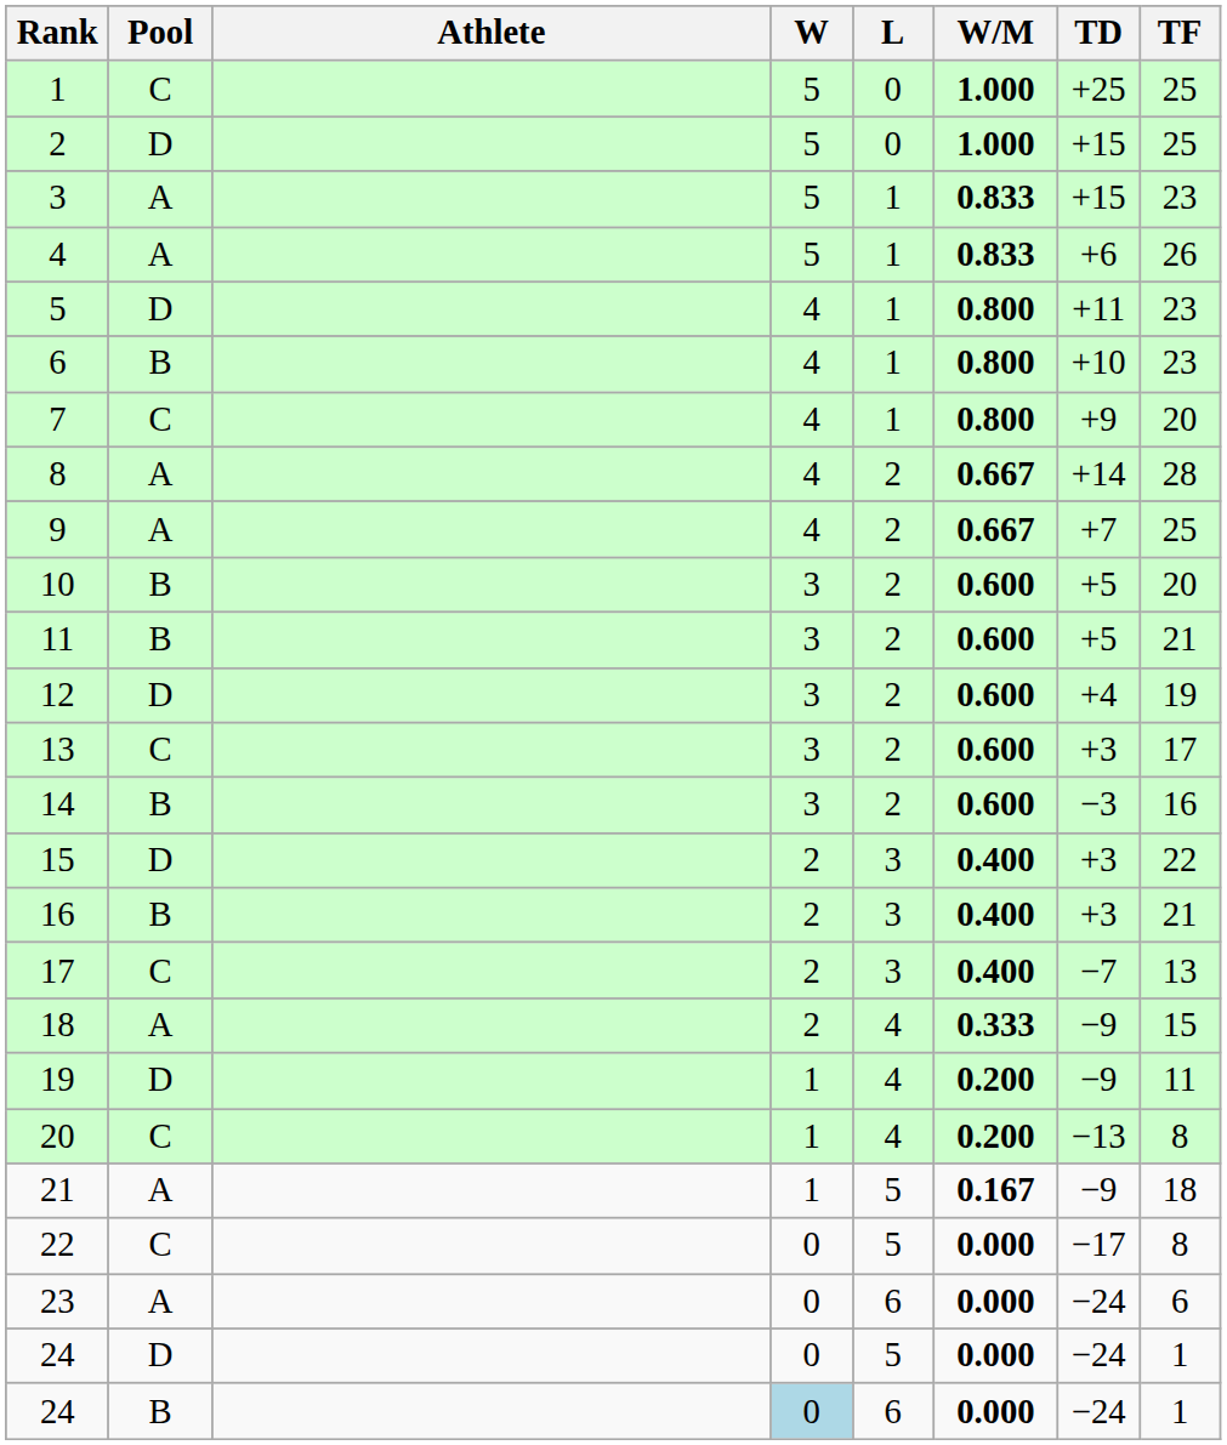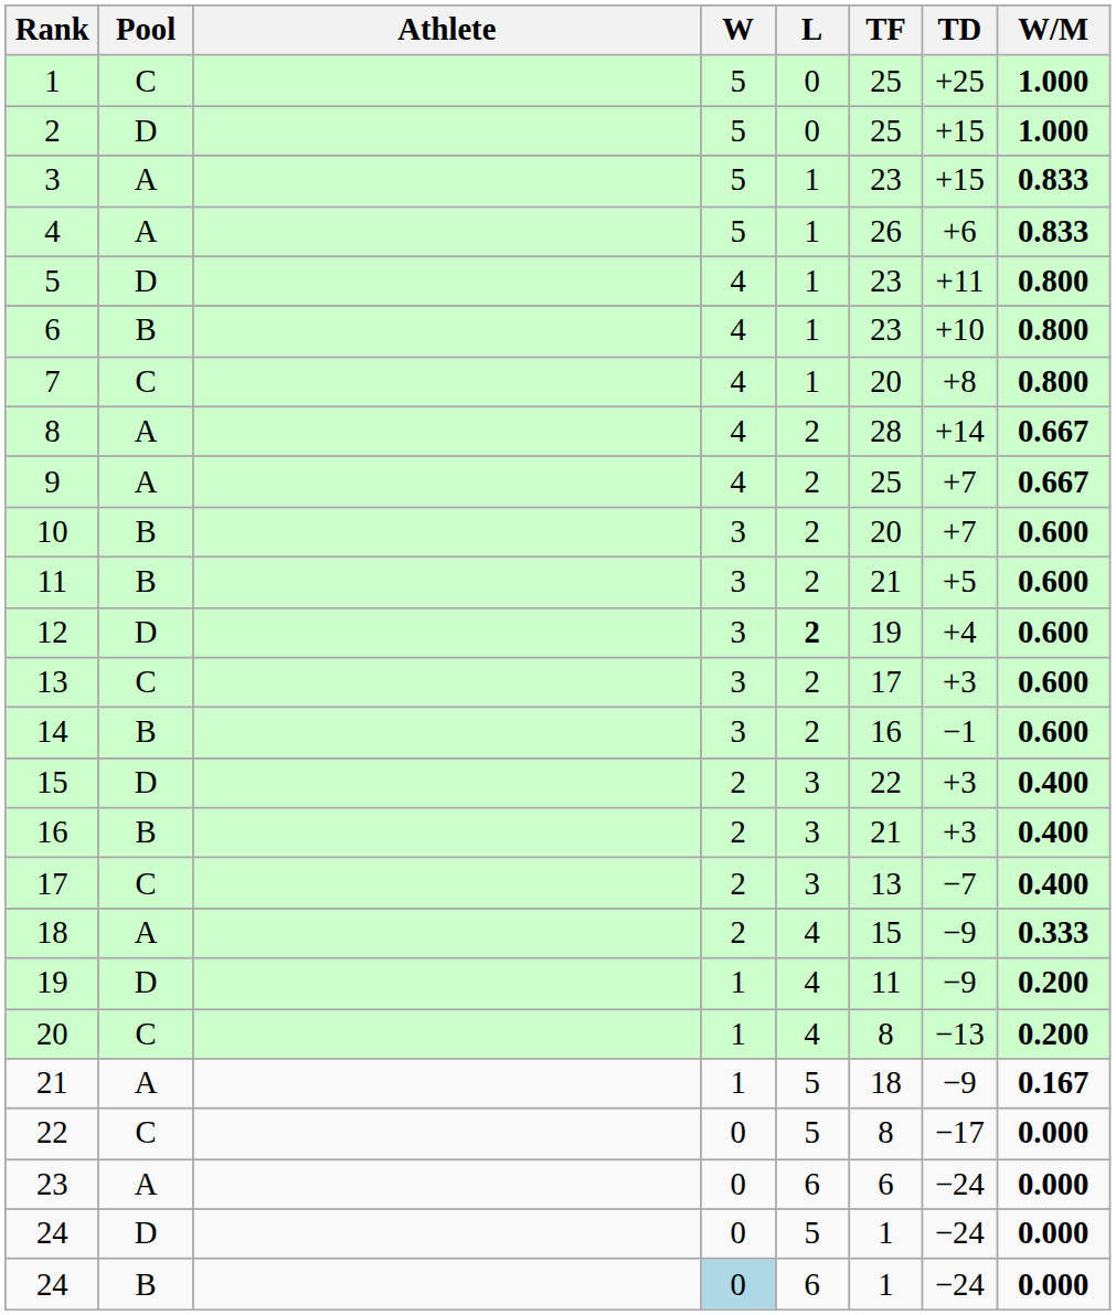 <table class=wikitable style="text-align:center">
 <tr>
 <th width=40>Rank</th>
 <th width=40>Pool</th>
 <th width=250>Athlete</th>
 <th width=30>W</th>
 <th width=30>L</th>
+<th width=30>TF</th>
+<th width=30>TD</th>
 <th width=50>W/M</th>
-<th width=30>TD</th>
-<th width=30>TF</th>
 </tr>
 <tr bgcolor="ccffcc">
 <td>1</td>
 <td>C</td>
 <td align=left></td>
 <td>5</td>
 <td>0</td>
+<td>25</td>
+<td>+25</td>
 <td><strong>1.000</strong></td>
-<td>+25</td>
-<td>25</td>
 </tr>
 <tr bgcolor="ccffcc">
 <td>2</td>
 <td>D</td>
 <td align=left></td>
 <td>5</td>
 <td>0</td>
+<td>25</td>
+<td>+15</td>
 <td><strong>1.000</strong></td>
-<td>+15</td>
-<td>25</td>
 </tr>
 <tr bgcolor="ccffcc">
 <td>3</td>
 <td>A</td>
 <td align=left></td>
 <td>5</td>
 <td>1</td>
+<td>23</td>
+<td>+15</td>
 <td><strong>0.833</strong></td>
-<td>+15</td>
-<td>23</td>
 </tr>
 <tr bgcolor="ccffcc">
 <td>4</td>
 <td>A</td>
 <td align=left></td>
 <td>5</td>
 <td>1</td>
+<td>26</td>
+<td>+6</td>
 <td><strong>0.833</strong></td>
-<td>+6</td>
-<td>26</td>
 </tr>
 <tr bgcolor="ccffcc">
 <td>5</td>
 <td>D</td>
 <td align=left></td>
 <td>4</td>
 <td>1</td>
+<td>23</td>
+<td>+11</td>
 <td><strong>0.800</strong></td>
-<td>+11</td>
-<td>23</td>
 </tr>
 <tr bgcolor="ccffcc">
 <td>6</td>
 <td>B</td>
 <td align=left></td>
 <td>4</td>
 <td>1</td>
+<td>23</td>
+<td>+10</td>
 <td><strong>0.800</strong></td>
-<td>+10</td>
-<td>23</td>
 </tr>
 <tr bgcolor="ccffcc">
 <td>7</td>
 <td>C</td>
 <td align=left></td>
 <td>4</td>
 <td>1</td>
+<td>20</td>
+<td>+8</td>
 <td><strong>0.800</strong></td>
-<td>+9</td>
-<td>20</td>
 </tr>
 <tr bgcolor="ccffcc">
 <td>8</td>
 <td>A</td>
 <td align=left></td>
 <td>4</td>
 <td>2</td>
+<td>28</td>
+<td>+14</td>
 <td><strong>0.667</strong></td>
-<td>+14</td>
-<td>28</td>
 </tr>
 <tr bgcolor="ccffcc">
 <td>9</td>
 <td>A</td>
 <td align=left></td>
 <td>4</td>
 <td>2</td>
+<td>25</td>
+<td>+7</td>
 <td><strong>0.667</strong></td>
-<td>+7</td>
-<td>25</td>
 </tr>
 <tr bgcolor="ccffcc">
 <td>10</td>
 <td>B</td>
 <td align=left></td>
 <td>3</td>
 <td>2</td>
+<td>20</td>
+<td>+7</td>
 <td><strong>0.600</strong></td>
-<td>+5</td>
-<td>20</td>
 </tr>
 <tr bgcolor="ccffcc">
 <td>11</td>
 <td>B</td>
 <td align=left></td>
 <td>3</td>
 <td>2</td>
+<td>21</td>
+<td>+5</td>
 <td><strong>0.600</strong></td>
-<td>+5</td>
-<td>21</td>
 </tr>
 <tr bgcolor="ccffcc">
 <td>12</td>
 <td>D</td>
 <td align=left></td>
 <td>3</td>
-<td>2</td>
+<td><strong>2</strong></td>
+<td>19</td>
+<td>+4</td>
 <td><strong>0.600</strong></td>
-<td>+4</td>
-<td>19</td>
 </tr>
 <tr bgcolor="ccffcc">
 <td>13</td>
 <td>C</td>
 <td align=left></td>
 <td>3</td>
 <td>2</td>
+<td>17</td>
+<td>+3</td>
 <td><strong>0.600</strong></td>
-<td>+3</td>
-<td>17</td>
 </tr>
 <tr bgcolor="ccffcc">
 <td>14</td>
 <td>B</td>
 <td align=left></td>
 <td>3</td>
 <td>2</td>
+<td>16</td>
+<td>−1</td>
 <td><strong>0.600</strong></td>
-<td>−3</td>
-<td>16</td>
 </tr>
 <tr bgcolor="ccffcc">
 <td>15</td>
 <td>D</td>
 <td align=left></td>
 <td>2</td>
 <td>3</td>
+<td>22</td>
+<td>+3</td>
 <td><strong>0.400</strong></td>
-<td>+3</td>
-<td>22</td>
 </tr>
 <tr bgcolor="ccffcc">
 <td>16</td>
 <td>B</td>
 <td align=left></td>
 <td>2</td>
 <td>3</td>
+<td>21</td>
+<td>+3</td>
 <td><strong>0.400</strong></td>
-<td>+3</td>
-<td>21</td>
 </tr>
 <tr bgcolor="ccffcc">
 <td>17</td>
 <td>C</td>
 <td align=left></td>
 <td>2</td>
 <td>3</td>
+<td>13</td>
+<td>−7</td>
 <td><strong>0.400</strong></td>
-<td>−7</td>
-<td>13</td>
 </tr>
 <tr bgcolor="ccffcc">
 <td>18</td>
 <td>A</td>
 <td align=left></td>
 <td>2</td>
 <td>4</td>
+<td>15</td>
+<td>−9</td>
 <td><strong>0.333</strong></td>
-<td>−9</td>
-<td>15</td>
 </tr>
 <tr bgcolor="ccffcc">
 <td>19</td>
 <td>D</td>
 <td align=left></td>
 <td>1</td>
 <td>4</td>
+<td>11</td>
+<td>−9</td>
 <td><strong>0.200</strong></td>
-<td>−9</td>
-<td>11</td>
 </tr>
 <tr bgcolor="ccffcc">
 <td>20</td>
 <td>C</td>
 <td align=left></td>
 <td>1</td>
 <td>4</td>
+<td>8</td>
+<td>−13</td>
 <td><strong>0.200</strong></td>
-<td>−13</td>
-<td>8</td>
 </tr>
 <tr>
 <td>21</td>
 <td>A</td>
 <td align=left></td>
 <td>1</td>
 <td>5</td>
+<td>18</td>
+<td>−9</td>
 <td><strong>0.167</strong></td>
-<td>−9</td>
-<td>18</td>
 </tr>
 <tr>
 <td>22</td>
 <td>C</td>
 <td align=left></td>
 <td>0</td>
 <td>5</td>
+<td>8</td>
+<td>−17</td>
 <td><strong>0.000</strong></td>
-<td>−17</td>
-<td>8</td>
 </tr>
 <tr>
 <td>23</td>
 <td>A</td>
 <td align=left></td>
 <td>0</td>
 <td>6</td>
+<td>6</td>
+<td>−24</td>
 <td><strong>0.000</strong></td>
-<td>−24</td>
-<td>6</td>
 </tr>
 <tr>
 <td>24</td>
 <td>D</td>
 <td align=left></td>
 <td>0</td>
 <td>5</td>
+<td>1</td>
+<td>−24</td>
 <td><strong>0.000</strong></td>
-<td>−24</td>
-<td>1</td>
 </tr>
 <tr>
 <td>24</td>
 <td>B</td>
 <td align=left></td>
 <td style="background: lightblue;">0</td>
 <td>6</td>
+<td>1</td>
+<td>−24</td>
 <td><strong>0.000</strong></td>
-<td>−24</td>
-<td>1</td>
 </tr>
 </table>
